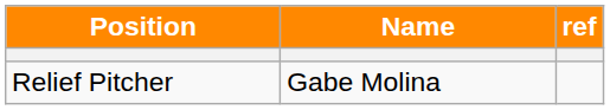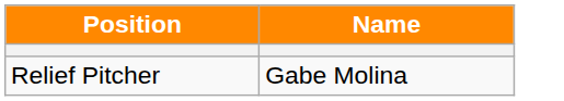 <table class="wikitable">
 <tr>
 <th style="background:#FF8800; color:white;">Position</th>
 <th style="background:#FF8800; color:white;">Name</th>
-<th style="background:#FF8800; color:white;">ref</th>
 </tr>
 <tr>
 <th width=155></th>
 <th width=155></th>
-<th width=20></th>
 </tr>
 <tr>
 <td>Relief Pitcher</td>
 <td>Gabe Molina</td>
-<td></td>
 </tr>
 </table>
